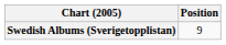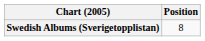 <table class="wikitable plainrowheaders" style="text-align:center">
 <tr>
 <th scope="col">Chart (2005)</th>
 <th scope="col">Position</th>
 </tr>
 <tr>
 <th scope="row">Swedish Albums (Sverigetopplistan)</th>
-<td>9</td>
+<td>8</td>
 </tr>
 </table>
